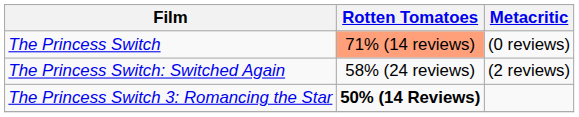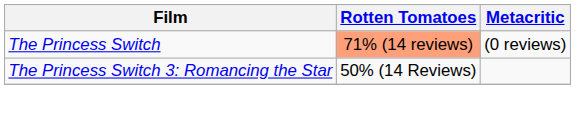 <table class="wikitable sortable" border="1" style="text-align: center;">
 <tr>
 <th rowspan="1">Film</th>
 <th><a href='#'>Rotten Tomatoes</a></th>
 <th><a href='#'>Metacritic</a></th>
 </tr>
 <tr>
 <td style="text-align: left;"><em><a href='#'>The Princess Switch</a></em></td>
 <td style="background: lightsalmon;">71% (14 reviews)</td>
 <td>(0 reviews)</td>
 </tr>
 <tr>
-<td style="text-align: left;"><em><a href='#'>The Princess Switch: Switched Again</a></em></td>
-<td>58% (24 reviews)</td>
-<td>(2 reviews)</td>
-</tr>
-<tr>
 <td style="text-align: left;"><em><a href='#'>The Princess Switch 3: Romancing the Star</a></em></td>
-<td><strong>50% (14 Reviews)</strong></td>
+<td>50% (14 Reviews)</td>
 <td></td>
 </tr>
 <tr>
 </tr>
 </table>
